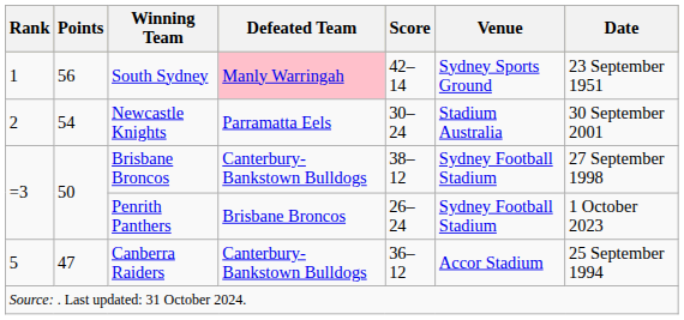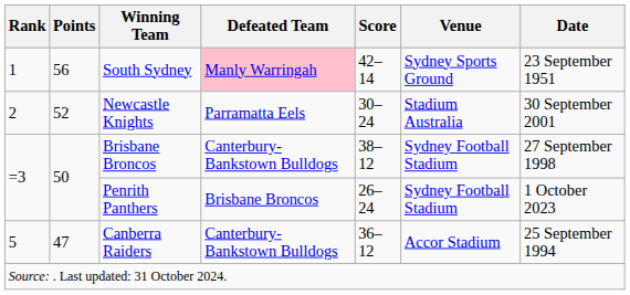 <table class="wikitable" style="width:100%">
 <tr style="background:#bdb76b;">
 <th>Rank</th>
 <th>Points</th>
 <th>Winning Team</th>
 <th>Defeated Team</th>
 <th>Score</th>
 <th>Venue</th>
 <th>Date</th>
 </tr>
 <tr>
 <td>1</td>
 <td>56</td>
 <td><a href='#'>South Sydney</a></td>
 <td style="background: pink;"><a href='#'>Manly Warringah</a></td>
 <td>42–14</td>
 <td><a href='#'>Sydney Sports Ground</a></td>
 <td>23 September 1951</td>
 </tr>
 <tr>
 <td>2</td>
-<td>54</td>
+<td>52</td>
 <td><a href='#'>Newcastle Knights</a></td>
 <td><a href='#'>Parramatta Eels</a></td>
 <td>30–24</td>
 <td><a href='#'>Stadium Australia</a></td>
 <td>30 September 2001</td>
 </tr>
 <tr>
 <td rowspan="2">=3</td>
 <td rowspan="2">50</td>
 <td><a href='#'>Brisbane Broncos</a></td>
 <td><a href='#'>Canterbury-Bankstown Bulldogs</a></td>
 <td>38–12</td>
 <td><a href='#'>Sydney Football Stadium</a></td>
 <td>27 September 1998</td>
 </tr>
 <tr>
 <td><a href='#'>Penrith Panthers</a></td>
 <td><a href='#'>Brisbane Broncos</a></td>
 <td>26–24</td>
 <td><a href='#'>Sydney Football Stadium</a></td>
 <td>1 October 2023</td>
 </tr>
 <tr>
 <td>5</td>
 <td>47</td>
 <td><a href='#'>Canberra Raiders</a></td>
 <td><a href='#'>Canterbury-Bankstown Bulldogs</a></td>
 <td>36–12</td>
 <td><a href='#'>Accor Stadium</a></td>
 <td>25 September 1994</td>
 </tr>
 <tr>
 <td colspan=7><small><em>Source: </em>. Last updated: 31 October 2024.</small></td>
 </tr>
 </table>
